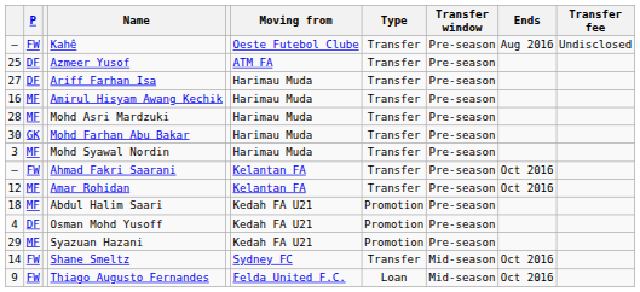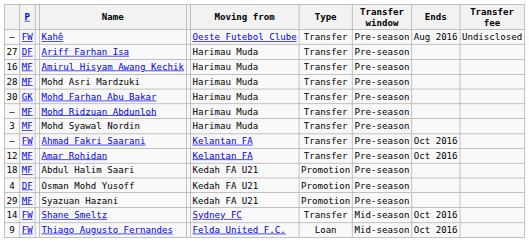 <table class="wikitable sortable" style="text-align:center;">
 <tr>
 <th></th>
 <th><a href='#'>P</a></th>
 <th></th>
 <th>Name</th>
 <th></th>
 <th>Moving from</th>
 <th>Type</th>
 <th>Transfer<br>window</th>
 <th>Ends</th>
 <th>Transfer<br>fee</th>
 </tr>
 <tr>
 <td>—</td>
 <td><a href='#'>FW</a></td>
 <td></td>
 <td align=left><a href='#'>Kahê</a></td>
 <td></td>
 <td align=left> <a href='#'>Oeste Futebol Clube</a></td>
 <td>Transfer</td>
 <td>Pre-season</td>
 <td>Aug 2016</td>
 <td>Undisclosed</td>
-</tr>
-<tr>
-<td>25</td>
-<td><a href='#'>DF</a></td>
-<td></td>
-<td align=left><a href='#'>Azmeer Yusof</a></td>
-<td></td>
-<td align=left><a href='#'>ATM FA</a></td>
-<td>Transfer</td>
-<td>Pre-season</td>
-<td></td>
-<td></td>
 </tr>
 <tr>
 <td>27</td>
 <td><a href='#'>DF</a></td>
 <td></td>
 <td align=left><a href='#'>Ariff Farhan Isa</a></td>
 <td></td>
 <td align=left>Harimau Muda</td>
 <td>Transfer</td>
 <td>Pre-season</td>
 <td></td>
 <td></td>
 </tr>
 <tr>
 <td>16</td>
 <td><a href='#'>MF</a></td>
 <td></td>
 <td align=left><a href='#'>Amirul Hisyam Awang Kechik</a></td>
 <td></td>
 <td align=left>Harimau Muda</td>
 <td>Transfer</td>
 <td>Pre-season</td>
 <td></td>
 <td></td>
 </tr>
 <tr>
 <td>28</td>
 <td><a href='#'>MF</a></td>
 <td></td>
 <td align=left>Mohd Asri Mardzuki</td>
 <td></td>
 <td align=left>Harimau Muda</td>
 <td>Transfer</td>
 <td>Pre-season</td>
 <td></td>
 <td></td>
 </tr>
 <tr>
 <td>30</td>
 <td><a href='#'>GK</a></td>
 <td></td>
 <td align=left><a href='#'>Mohd Farhan Abu Bakar</a></td>
+<td></td>
+<td align=left>Harimau Muda</td>
+<td>Transfer</td>
+<td>Pre-season</td>
+<td></td>
+<td></td>
+</tr>
+<tr>
+<td>—</td>
+<td><a href='#'>MF</a></td>
+<td></td>
+<td align=left><a href='#'>Mohd Ridzuan Abdunloh</a></td>
 <td></td>
 <td align=left>Harimau Muda</td>
 <td>Transfer</td>
 <td>Pre-season</td>
 <td></td>
 <td></td>
 </tr>
 <tr>
 <td>3</td>
 <td><a href='#'>MF</a></td>
 <td></td>
 <td align=left>Mohd Syawal Nordin</td>
 <td></td>
 <td align=left>Harimau Muda</td>
 <td>Transfer</td>
 <td>Pre-season</td>
 <td></td>
 <td></td>
 </tr>
 <tr>
 <td>—</td>
 <td><a href='#'>FW</a></td>
 <td></td>
 <td align=left><a href='#'>Ahmad Fakri Saarani</a></td>
 <td></td>
 <td align=left><a href='#'>Kelantan FA</a></td>
 <td>Transfer</td>
 <td>Pre-season</td>
 <td>Oct 2016</td>
 <td></td>
 </tr>
 <tr>
 <td>12</td>
 <td><a href='#'>MF</a></td>
 <td></td>
 <td align=left><a href='#'>Amar Rohidan</a></td>
 <td></td>
 <td align=left><a href='#'>Kelantan FA</a></td>
 <td>Transfer</td>
 <td>Pre-season</td>
 <td>Oct 2016</td>
 <td></td>
 </tr>
 <tr>
 <td>18</td>
 <td><a href='#'>MF</a></td>
 <td></td>
 <td align=left>Abdul Halim Saari</td>
 <td></td>
 <td align=left>Kedah FA U21</td>
 <td>Promotion</td>
 <td>Pre-season</td>
 <td></td>
 <td></td>
 </tr>
 <tr>
 <td>4</td>
 <td><a href='#'>DF</a></td>
 <td></td>
 <td align=left>Osman Mohd Yusoff</td>
 <td></td>
 <td align=left>Kedah FA U21</td>
 <td>Promotion</td>
 <td>Pre-season</td>
 <td></td>
 <td></td>
 </tr>
 <tr>
 <td>29</td>
 <td><a href='#'>MF</a></td>
 <td></td>
 <td align=left>Syazuan Hazani</td>
 <td></td>
 <td align=left>Kedah FA U21</td>
 <td>Promotion</td>
 <td>Pre-season</td>
 <td></td>
 <td></td>
 </tr>
 <tr>
 <td>14</td>
 <td><a href='#'>FW</a></td>
 <td></td>
 <td align=left><a href='#'>Shane Smeltz</a></td>
 <td></td>
 <td align=left> <a href='#'>Sydney FC</a></td>
 <td>Transfer</td>
 <td>Mid-season</td>
 <td>Oct 2016</td>
 <td></td>
 </tr>
 <tr>
 <td>9</td>
 <td><a href='#'>FW</a></td>
 <td></td>
 <td align=left><a href='#'>Thiago Augusto Fernandes</a></td>
 <td></td>
 <td align=left><a href='#'>Felda United F.C.</a></td>
 <td>Loan</td>
 <td>Mid-season</td>
 <td>Oct 2016</td>
 <td></td>
 </tr>
 </table>
